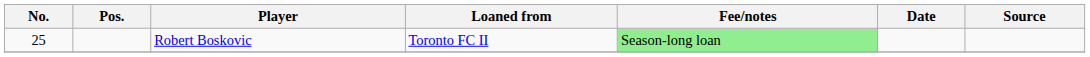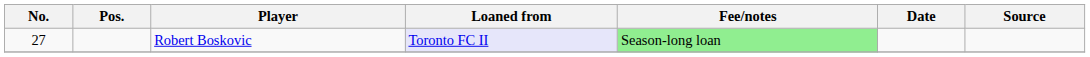 <table class="wikitable sortable" style="width:90%; text-align:center; font-size:95%; text-align:left;">
 <tr>
 <th>No.</th>
 <th>Pos.</th>
 <th>Player</th>
 <th>Loaned from</th>
 <th>Fee/notes</th>
 <th>Date</th>
 <th>Source</th>
 </tr>
 <tr>
-<td align=center>25</td>
+<td align=center>27</td>
 <td align=center></td>
 <td align=Boskovic, Robert> <a href='#'>Robert Boskovic</a></td>
-<td> <a href='#'>Toronto FC II</a></td>
+<td style="background: lavender;"> <a href='#'>Toronto FC II</a></td>
 <td style="background: lightgreen;">Season-long loan</td>
 <td></td>
 <td></td>
 </tr>
 <tr>
 </tr>
 </table>
